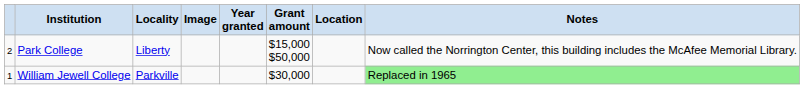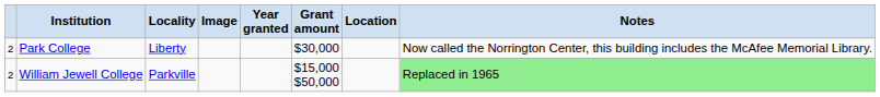 <table class="wikitable" align="center">
 <tr>
 <th style="background-color:#CEE0F2;"></th>
 <th style="background-color:#CEE0F2;">Institution</th>
 <th style="background-color:#CEE0F2;">Locality</th>
 <th style="background-color:#CEE0F2;">Image</th>
 <th style="background-color:#CEE0F2;">Year<br>granted</th>
 <th style="background-color:#CEE0F2;">Grant<br>amount</th>
 <th style="background-color:#CEE0F2;">Location</th>
 <th style="background-color:#CEE0F2;">Notes</th>
 </tr>
 <tr ->
 <td align=center><small>2</small></td>
 <td><a href='#'>Park College</a></td>
 <td><a href='#'>Liberty</a></td>
 <td></td>
 <td><br></td>
-<td align=right>$15,000<br>$50,000</td>
+<td align=right>$30,000</td>
 <td></td>
 <td>Now called the Norrington Center, this building includes the McAfee Memorial Library.</td>
 </tr>
 <tr ->
-<td align=center><small>1</small></td>
+<td align=center><small>2</small></td>
 <td><a href='#'>William Jewell College</a></td>
 <td><a href='#'>Parkville</a></td>
 <td></td>
 <td></td>
-<td align=right>$30,000</td>
+<td align=right>$15,000<br>$50,000</td>
 <td></td>
 <td style="background: lightgreen;">Replaced in 1965</td>
 </tr>
 </table>
